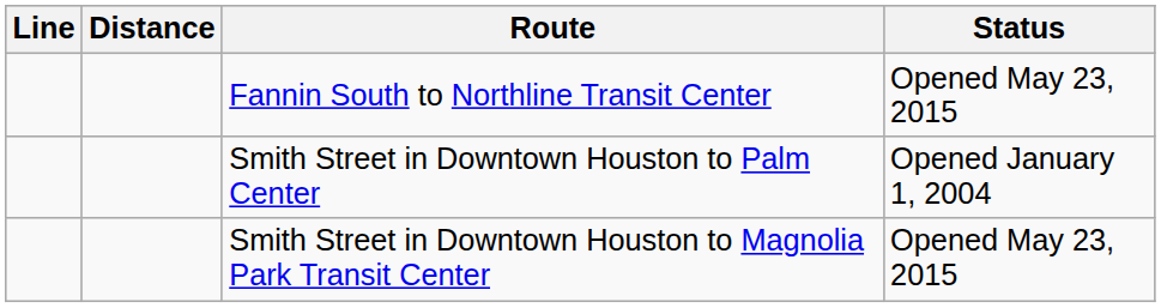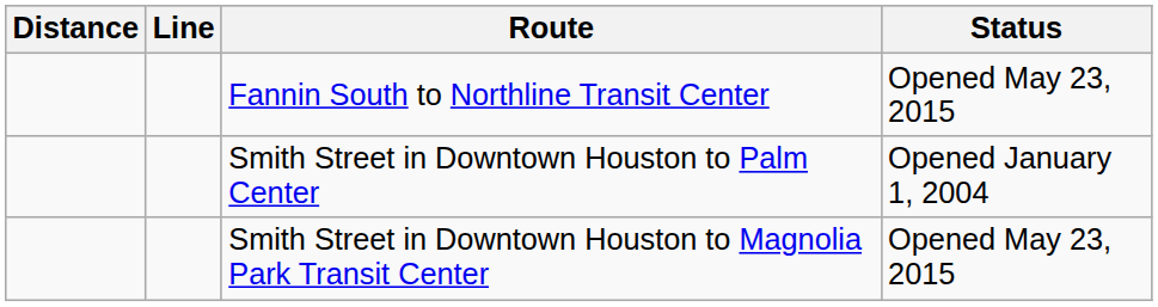 <table class="wikitable">
 <tr>
+<th>Distance</th>
 <th>Line</th>
-<th>Distance</th>
 <th>Route</th>
 <th>Status</th>
 </tr>
 <tr>
+<td style="text-align:center;"></td>
 <td></td>
-<td style="text-align:center;"></td>
 <td><a href='#'>Fannin South</a> to <a href='#'>Northline Transit Center</a></td>
 <td>Opened May 23, 2015</td>
 </tr>
 <tr>
+<td style="text-align:center;"></td>
 <td></td>
-<td style="text-align:center;"></td>
 <td>Smith Street in Downtown Houston to <a href='#'>Palm Center</a></td>
 <td>Opened January 1, 2004</td>
 </tr>
 <tr>
+<td style="text-align:center;"></td>
 <td></td>
-<td style="text-align:center;"></td>
 <td>Smith Street in Downtown Houston to <a href='#'>Magnolia Park Transit Center</a></td>
 <td>Opened May 23, 2015</td>
 </tr>
 </table>
